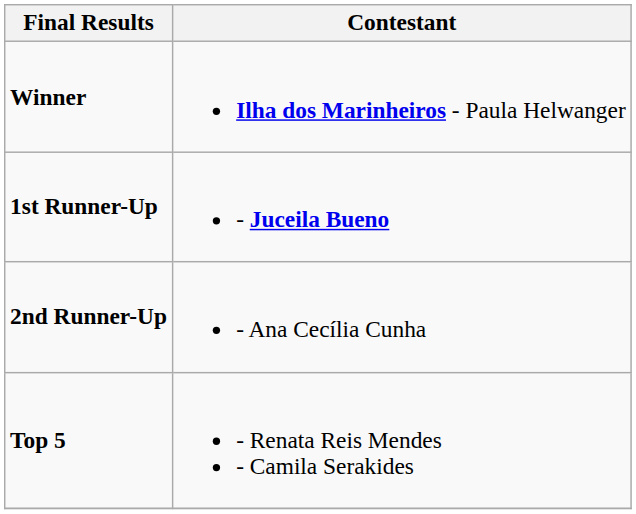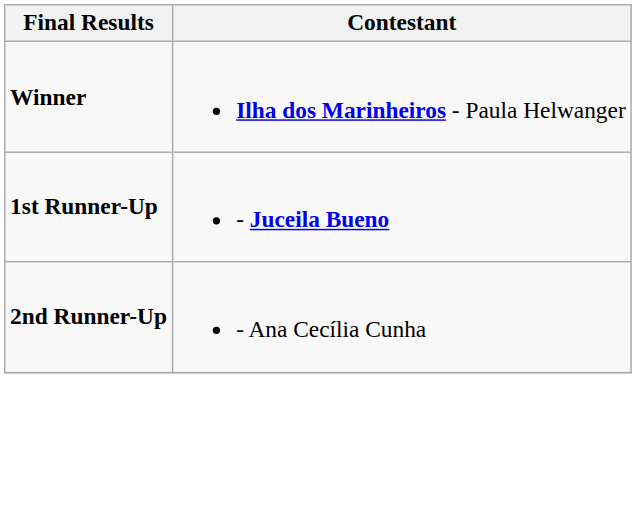 <table class="wikitable">
 <tr>
 <th>Final Results</th>
 <th>Contestant</th>
 </tr>
 <tr>
 <td><strong>Winner</strong></td>
 <td><br><ul><li><strong> <a href='#'>Ilha dos Marinheiros</a></strong> - Paula Helwanger</li></ul></td>
 </tr>
 <tr>
 <td><strong>1st Runner-Up</strong></td>
 <td><br><ul><li><strong></strong> - <strong><a href='#'>Juceila Bueno</a></strong></li></ul></td>
 </tr>
 <tr>
 <td><strong>2nd Runner-Up</strong></td>
 <td><br><ul><li><strong></strong> - Ana Cecília Cunha</li></ul></td>
 </tr>
 <tr>
-<td><strong>Top 5</strong></td>
-<td><br><ul><li><strong></strong> - Renata Reis Mendes</li><li><strong></strong> - Camila Serakides</li></ul></td>
-</tr>
-<tr>
 </tr>
 </table>
